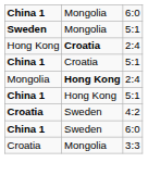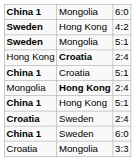 <table class="wikitable">
 <tr>
 <td><strong>China 1</strong></td>
 <td>Mongolia</td>
 <td>6:0</td>
+</tr>
+<tr>
+<td><strong>Sweden</strong></td>
+<td>Hong Kong</td>
+<td>4:2</td>
 </tr>
 <tr>
 <td><strong>Sweden</strong></td>
 <td>Mongolia</td>
 <td>5:1</td>
 </tr>
 <tr>
 <td>Hong Kong</td>
 <td><strong>Croatia</strong></td>
 <td>2:4</td>
 </tr>
 <tr>
 <td><strong>China 1</strong></td>
 <td>Croatia</td>
 <td>5:1</td>
 </tr>
 <tr>
 <td>Mongolia</td>
 <td><strong>Hong Kong</strong></td>
 <td>2:4</td>
 </tr>
 <tr>
 <td><strong>China 1</strong></td>
 <td>Hong Kong</td>
 <td>5:1</td>
 </tr>
 <tr>
 <td><strong>Croatia</strong></td>
 <td>Sweden</td>
-<td>4:2</td>
+<td>2:4</td>
 </tr>
 <tr>
 <td><strong>China 1</strong></td>
 <td>Sweden</td>
 <td>6:0</td>
 </tr>
 <tr>
 <td>Croatia</td>
 <td>Mongolia</td>
 <td>3:3</td>
 </tr>
 </table>
